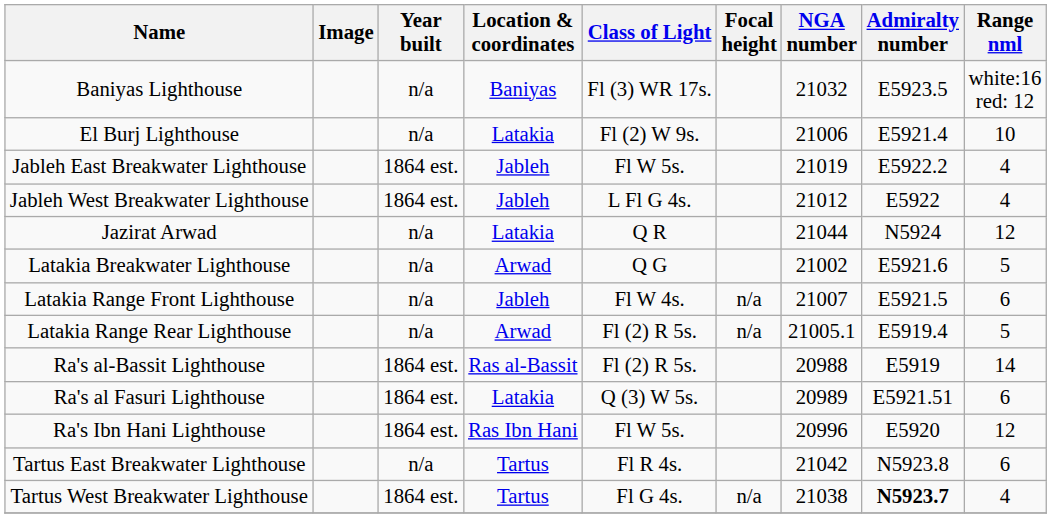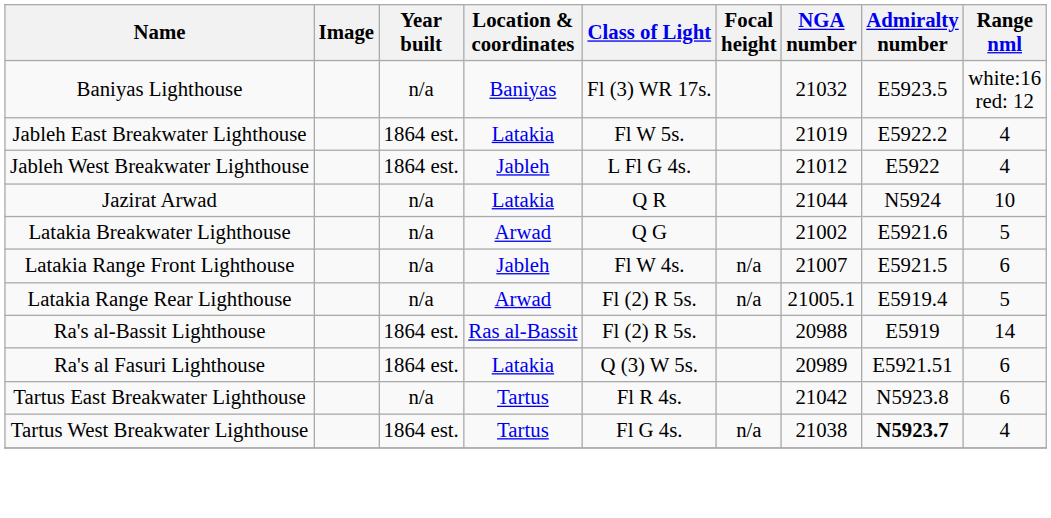 <table class="wikitable sortable" style="margin:auto;text-align:center">
 <tr>
 <th>Name</th>
 <th>Image</th>
 <th>Year<br>built</th>
 <th>Location &<br> coordinates</th>
 <th><a href='#'>Class of Light</a></th>
 <th>Focal<br>height</th>
 <th><a href='#'>NGA</a><br>number</th>
 <th><a href='#'>Admiralty</a><br>number</th>
 <th>Range<br><a href='#'>nml</a></th>
 </tr>
 <tr>
 <td>Baniyas Lighthouse</td>
 <td> </td>
 <td>n/a</td>
 <td><a href='#'>Baniyas</a><br> </td>
 <td>Fl (3) WR 17s.</td>
 <td></td>
 <td>21032</td>
 <td>E5923.5</td>
 <td>white:16<br>red: 12</td>
 </tr>
 <tr>
-<td>El Burj Lighthouse</td>
-<td></td>
-<td>n/a</td>
-<td><a href='#'>Latakia</a><br> </td>
-<td>Fl (2) W 9s.</td>
-<td></td>
-<td>21006</td>
-<td>E5921.4</td>
-<td>10</td>
-</tr>
-<tr>
 <td>Jableh East Breakwater Lighthouse</td>
 <td></td>
 <td>1864 est.</td>
-<td><a href='#'>Jableh</a><br> </td>
+<td><a href='#'>Latakia</a><br> </td>
 <td>Fl W 5s.</td>
 <td></td>
 <td>21019</td>
 <td>E5922.2</td>
 <td>4</td>
 </tr>
 <tr>
 <td>Jableh West Breakwater Lighthouse</td>
 <td></td>
 <td>1864 est.</td>
 <td><a href='#'>Jableh</a><br> </td>
 <td>L Fl G 4s.</td>
 <td></td>
 <td>21012</td>
 <td>E5922</td>
 <td>4</td>
 </tr>
 <tr>
 <td>Jazirat Arwad</td>
 <td></td>
 <td>n/a</td>
 <td><a href='#'>Latakia</a><br> </td>
 <td>Q R</td>
 <td></td>
 <td>21044</td>
 <td>N5924</td>
-<td>12</td>
+<td>10</td>
 </tr>
 <tr>
 <td>Latakia Breakwater Lighthouse</td>
 <td></td>
 <td>n/a</td>
 <td><a href='#'>Arwad</a><br> </td>
 <td>Q G</td>
 <td></td>
 <td>21002</td>
 <td>E5921.6</td>
 <td>5</td>
 </tr>
 <tr>
 <td>Latakia Range Front Lighthouse</td>
 <td></td>
 <td>n/a</td>
 <td><a href='#'>Jableh</a><br> </td>
 <td>Fl W 4s.</td>
 <td>n/a</td>
 <td>21007</td>
 <td>E5921.5</td>
 <td>6</td>
 </tr>
 <tr>
 <td>Latakia Range Rear Lighthouse</td>
 <td> </td>
 <td>n/a</td>
 <td><a href='#'>Arwad</a><br> </td>
 <td>Fl (2) R 5s.</td>
 <td>n/a</td>
 <td>21005.1</td>
 <td>E5919.4</td>
 <td>5</td>
 </tr>
 <tr>
 <td>Ra's al-Bassit Lighthouse</td>
 <td></td>
 <td>1864 est.</td>
 <td><a href='#'>Ras al-Bassit</a><br> </td>
 <td>Fl (2) R 5s.</td>
 <td></td>
 <td>20988</td>
 <td>E5919</td>
 <td>14</td>
 </tr>
 <tr>
 <td>Ra's al Fasuri Lighthouse</td>
 <td></td>
 <td>1864 est.</td>
 <td><a href='#'>Latakia</a><br> </td>
 <td>Q (3) W 5s.</td>
 <td></td>
 <td>20989</td>
 <td>E5921.51</td>
 <td>6</td>
 </tr>
 <tr>
-<td>Ra's Ibn Hani Lighthouse</td>
-<td></td>
-<td>1864 est.</td>
-<td><a href='#'>Ras Ibn Hani</a><br> </td>
-<td>Fl W 5s.</td>
-<td></td>
-<td>20996</td>
-<td>E5920</td>
-<td>12</td>
-</tr>
-<tr>
 <td>Tartus East Breakwater Lighthouse</td>
 <td></td>
 <td>n/a</td>
 <td><a href='#'>Tartus</a><br> </td>
 <td>Fl R 4s.</td>
 <td></td>
 <td>21042</td>
 <td>N5923.8</td>
 <td>6</td>
 </tr>
 <tr>
 <td>Tartus West Breakwater Lighthouse</td>
 <td></td>
 <td>1864 est.</td>
 <td><a href='#'>Tartus</a><br> </td>
 <td>Fl G 4s.</td>
 <td>n/a</td>
 <td>21038</td>
 <td><strong>N5923.7</strong></td>
 <td>4</td>
 </tr>
 <tr>
 </tr>
 </table>
